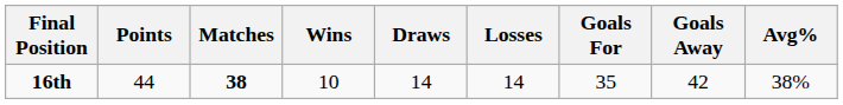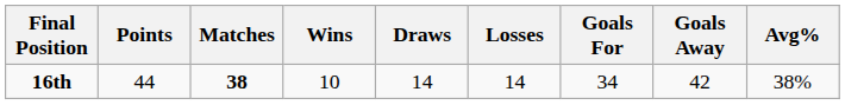 <table class="wikitable" style="font-size: 95%; text-align: center;">
 <tr>
 <th width=60>Final Position</th>
 <th width=60>Points</th>
 <th width=60>Matches</th>
 <th width=60>Wins</th>
 <th width=60>Draws</th>
 <th width=60>Losses</th>
 <th width=60>Goals For</th>
 <th width=60>Goals Away</th>
 <th width=60>Avg%</th>
 </tr>
 <tr>
 <td><strong>16th</strong></td>
 <td>44</td>
 <td><strong>38</strong></td>
 <td>10</td>
 <td>14</td>
 <td>14</td>
-<td>35</td>
+<td>34</td>
 <td>42</td>
 <td>38%</td>
 </tr>
 </table>
